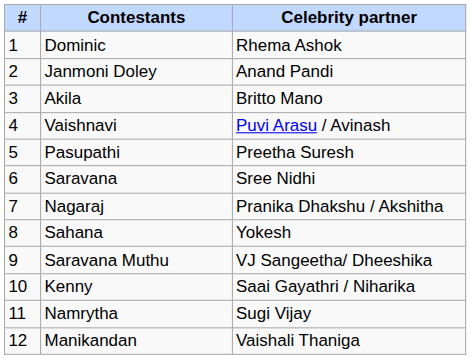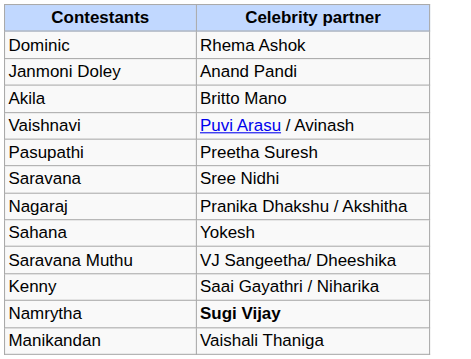 <table class="wikitable">
 <tr>
-<th style="width:20pt; background:#C1D8FF;">#</th>
 <th style="width:130pt; background:#C1D8FF;">Contestants</th>
 <th style="width:160pt; background:#C1D8FF;">Celebrity partner</th>
 </tr>
 <tr>
-<td>1</td>
 <td>Dominic</td>
 <td>Rhema Ashok</td>
 </tr>
 <tr>
-<td>2</td>
 <td>Janmoni Doley</td>
 <td>Anand Pandi</td>
 </tr>
 <tr>
-<td>3</td>
 <td>Akila</td>
 <td>Britto Mano</td>
 </tr>
 <tr>
-<td>4</td>
 <td>Vaishnavi</td>
 <td><a href='#'>Puvi Arasu</a> / Avinash</td>
 </tr>
 <tr>
-<td>5</td>
 <td>Pasupathi</td>
 <td>Preetha Suresh</td>
 </tr>
 <tr>
-<td>6</td>
 <td>Saravana</td>
 <td>Sree Nidhi</td>
 </tr>
 <tr>
-<td>7</td>
 <td>Nagaraj</td>
 <td>Pranika Dhakshu / Akshitha</td>
 </tr>
 <tr>
-<td>8</td>
 <td>Sahana</td>
 <td>Yokesh</td>
 </tr>
 <tr>
-<td>9</td>
 <td>Saravana Muthu</td>
 <td>VJ Sangeetha/ Dheeshika</td>
 </tr>
 <tr>
-<td>10</td>
 <td>Kenny</td>
 <td>Saai Gayathri / Niharika</td>
 </tr>
 <tr>
-<td>11</td>
 <td>Namrytha</td>
-<td>Sugi Vijay</td>
+<td><strong>Sugi Vijay</strong></td>
 </tr>
 <tr>
-<td>12</td>
 <td>Manikandan</td>
 <td>Vaishali Thaniga</td>
 </tr>
 </table>
